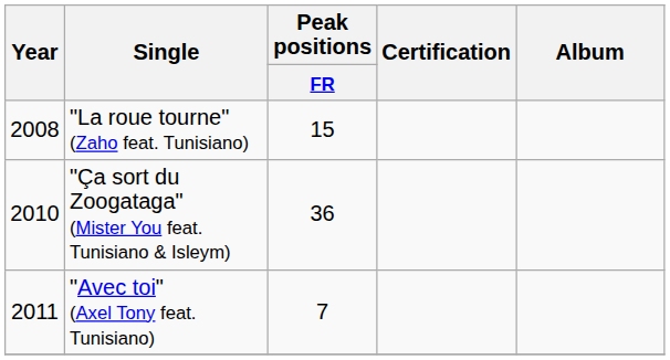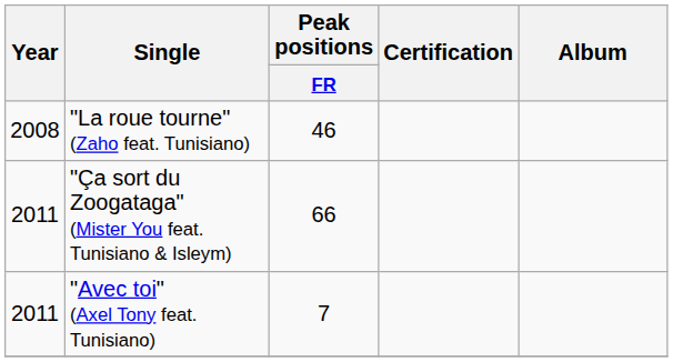 <table class="wikitable">
 <tr>
 <th rowspan=2 width="10">Year</th>
 <th rowspan=2 width="140">Single</th>
 <th>Peak positions</th>
 <th rowspan=2 width="40">Certification</th>
 <th rowspan=2 width="100">Album</th>
 </tr>
 <tr>
 <th width="20"><small><a href='#'>FR</a></small><br></th>
 </tr>
 <tr>
 <td align="center">2008</td>
 <td>"La roue tourne" <br><small>(<a href='#'>Zaho</a> feat. Tunisiano)</small></td>
-<td align="center">15</td>
+<td align="center">46</td>
 <td></td>
 <td align="center"></td>
 </tr>
 <tr>
-<td align="center">2010</td>
+<td align="center">2011</td>
 <td>"Ça sort du Zoogataga" <br><small> (<a href='#'>Mister You</a> feat. Tunisiano & Isleym)</small></td>
-<td align="center">36</td>
+<td align="center">66</td>
 <td></td>
 <td align="center"></td>
 </tr>
 <tr>
 <td align="center">2011</td>
 <td>"<a href='#'>Avec toi</a>" <br><small> (<a href='#'>Axel Tony</a> feat. Tunisiano)</small></td>
 <td align="center">7</td>
 <td></td>
 <td align="center"></td>
 </tr>
 <tr>
 </tr>
 </table>
